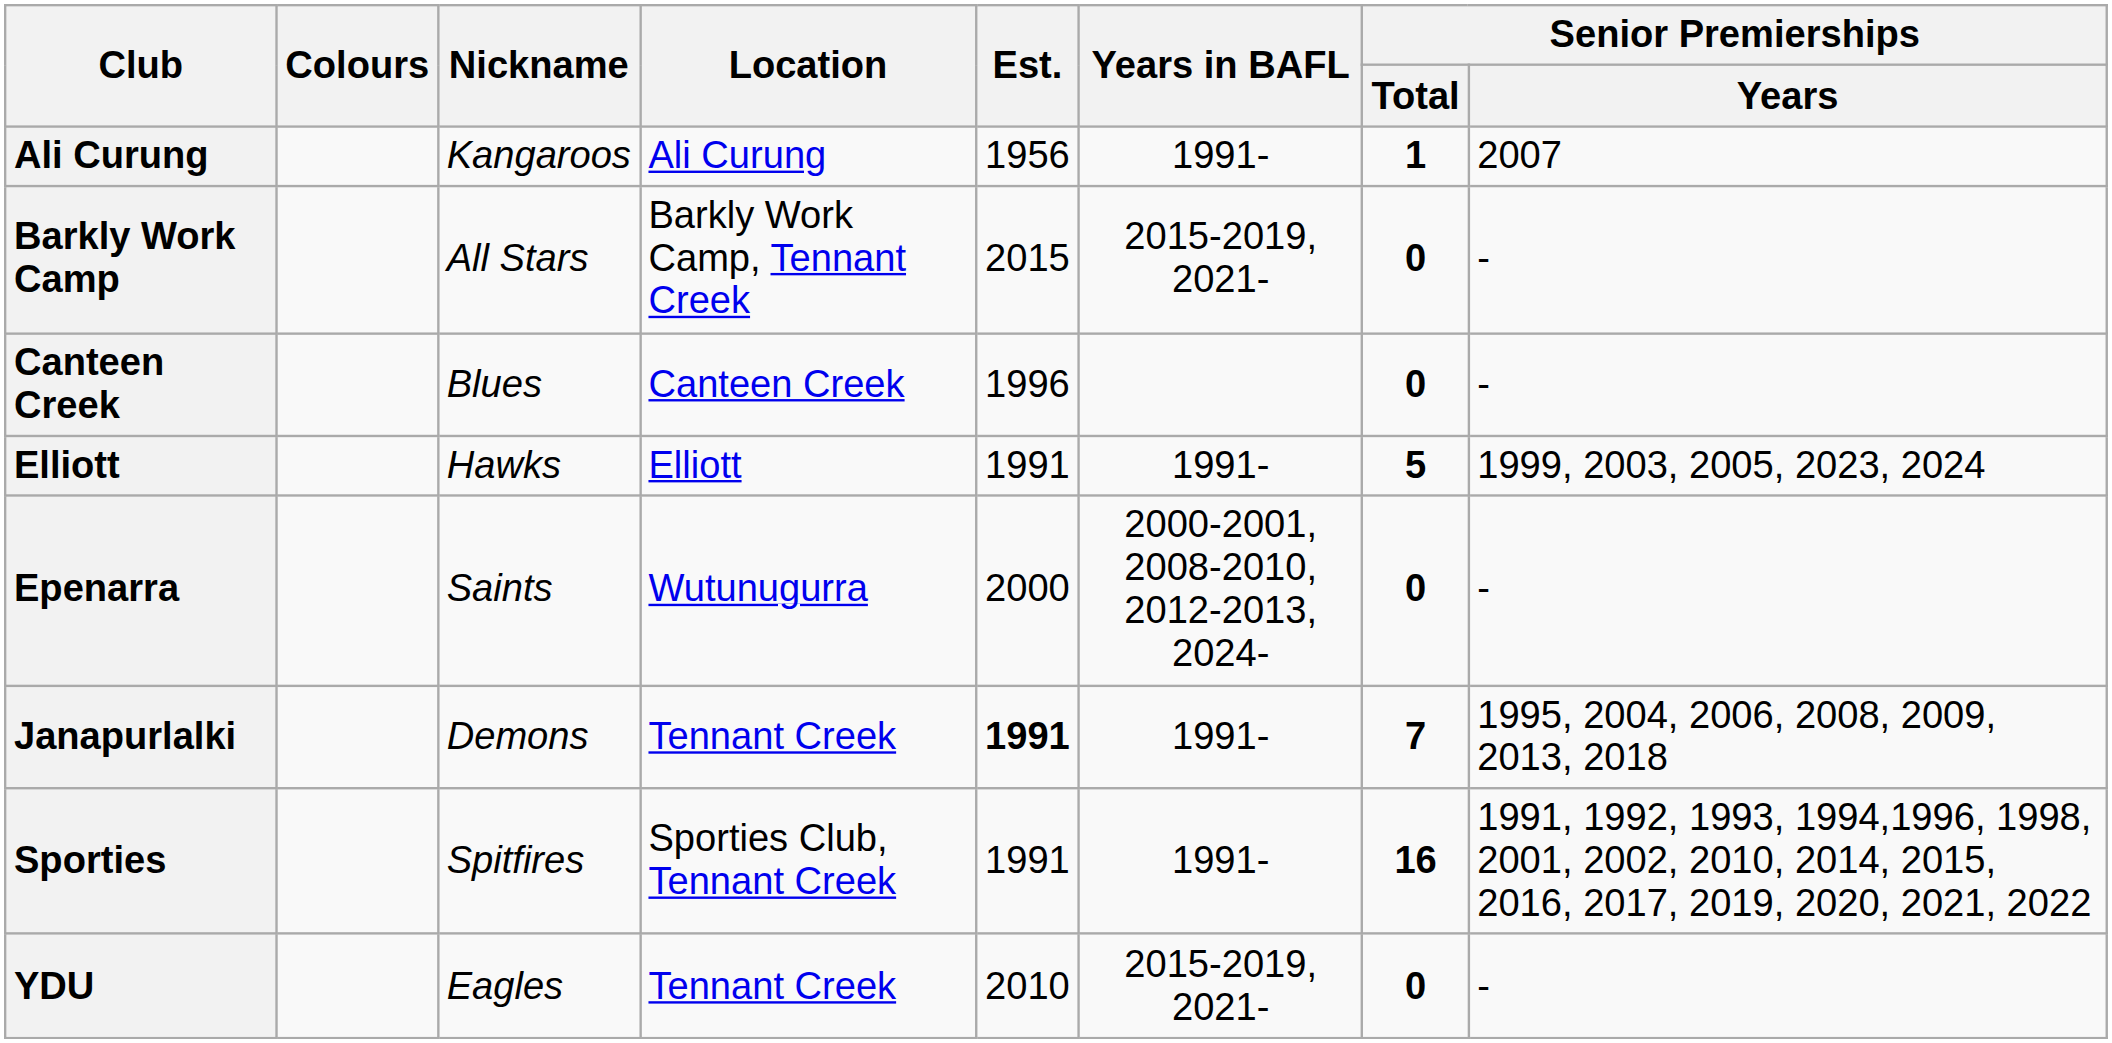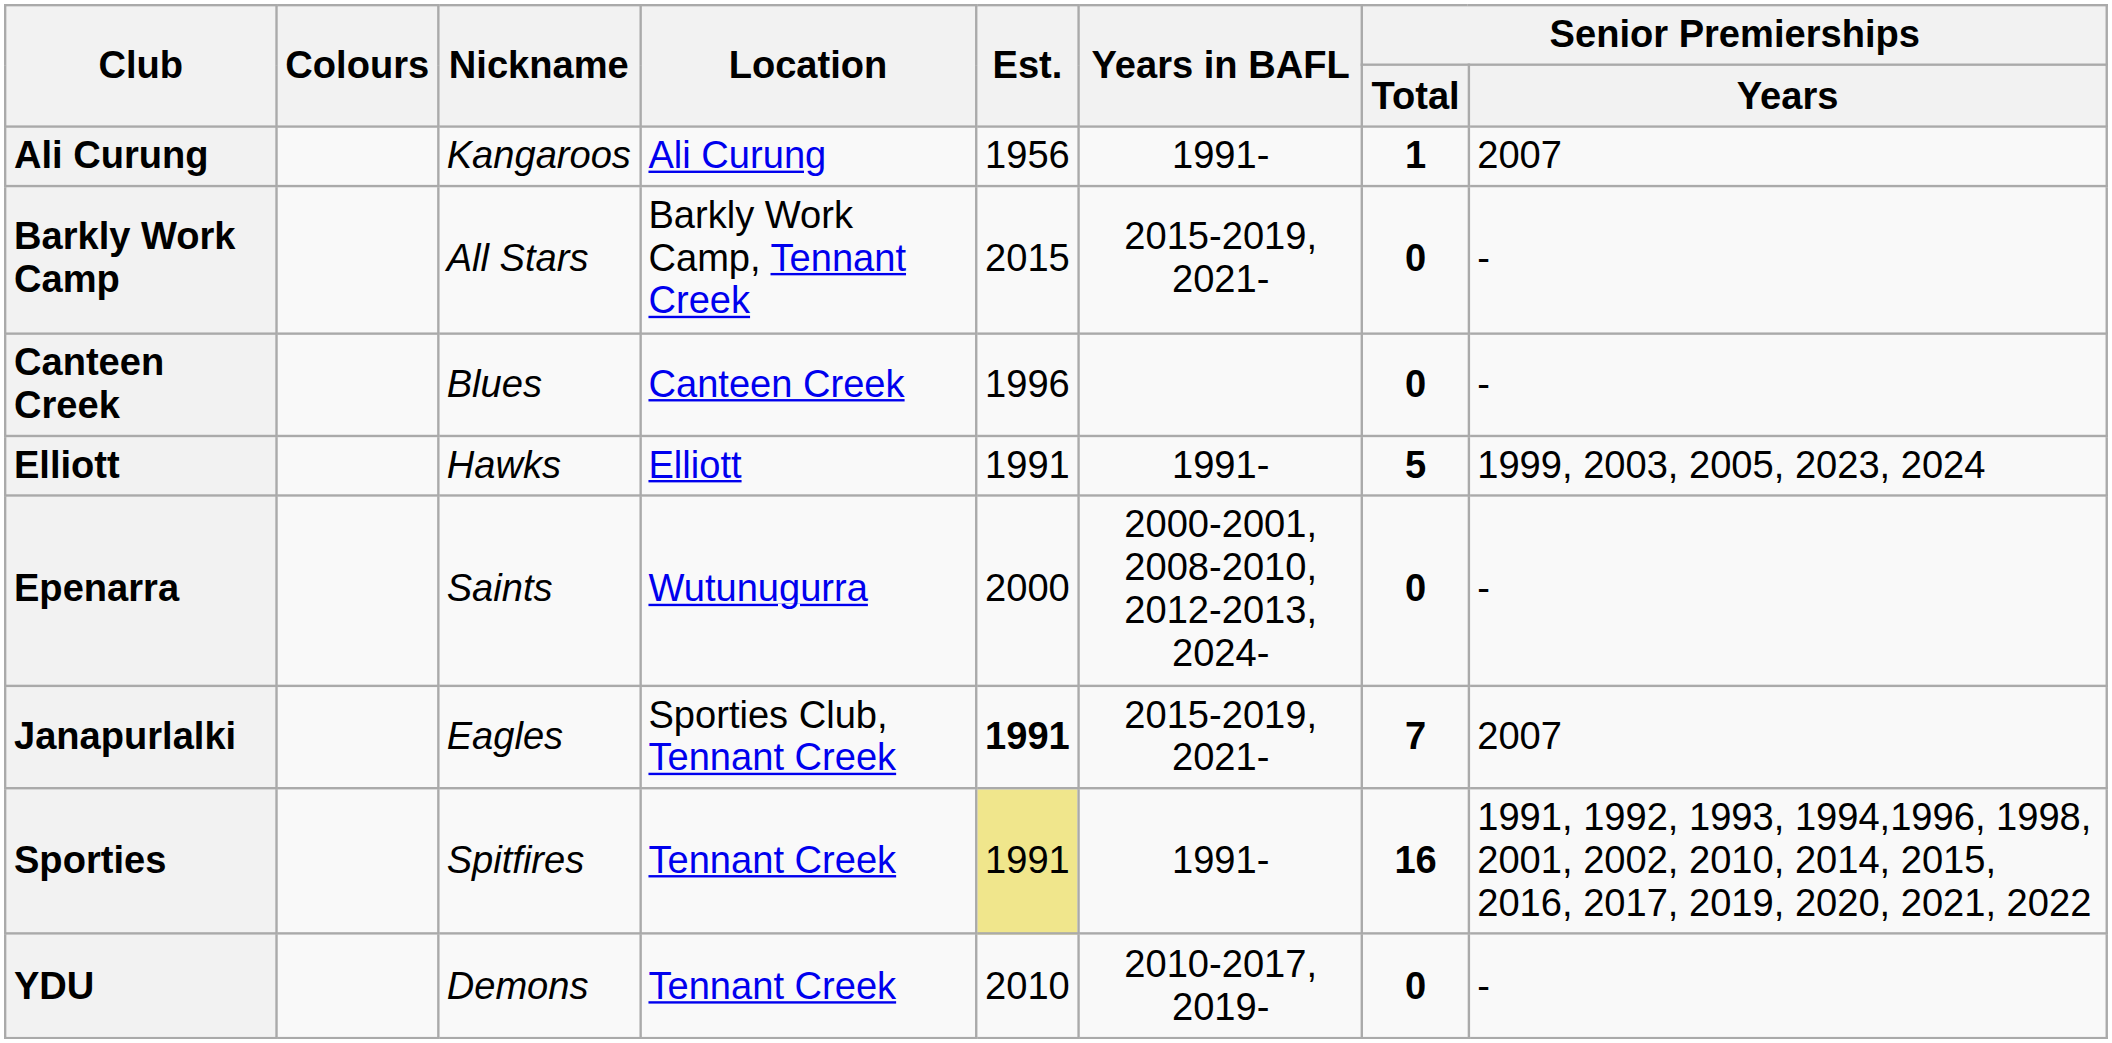 <table class="wikitable sortable" style="text-align:center; width:100%">
 <tr>
 <th rowspan="2">Club</th>
 <th rowspan="2">Colours</th>
 <th rowspan="2">Nickname</th>
 <th rowspan="2">Location</th>
 <th rowspan="2">Est.</th>
 <th rowspan="2">Years in BAFL</th>
 <th colspan="2">Senior Premierships</th>
 </tr>
 <tr>
 <th>Total</th>
 <th>Years</th>
 </tr>
 <tr>
 <th style="text-align:left">Ali Curung</th>
 <td></td>
 <td align="left"><em>Kangaroos</em></td>
 <td align="left"><a href='#'>Ali Curung</a></td>
 <td>1956</td>
 <td>1991-</td>
 <td><strong>1</strong></td>
 <td align="left">2007</td>
 </tr>
 <tr>
 <th style="text-align:left">Barkly Work Camp</th>
 <td></td>
 <td align="left"><em>All Stars</em></td>
 <td align="left">Barkly Work Camp, <a href='#'>Tennant Creek</a></td>
 <td>2015</td>
 <td>2015-2019, 2021-</td>
 <td><strong>0</strong></td>
 <td align="left">-</td>
 </tr>
 <tr>
 <th style="text-align:left">Canteen Creek</th>
 <td></td>
 <td align="left"><em>Blues</em></td>
 <td align="left"><a href='#'>Canteen Creek</a></td>
 <td>1996</td>
 <td></td>
 <td><strong>0</strong></td>
 <td align="left">-</td>
 </tr>
 <tr>
 <th style="text-align:left">Elliott</th>
 <td></td>
 <td align="left"><em>Hawks</em></td>
 <td align="left"><a href='#'>Elliott</a></td>
 <td>1991</td>
 <td>1991-</td>
 <td><strong>5</strong></td>
 <td align="left">1999, 2003, 2005, 2023, 2024</td>
 </tr>
 <tr>
 <th style="text-align:left">Epenarra</th>
 <td></td>
 <td align="left"><em>Saints</em></td>
 <td align="left"><a href='#'>Wutunugurra</a></td>
 <td>2000</td>
 <td>2000-2001, 2008-2010, 2012-2013, 2024-</td>
 <td><strong>0</strong></td>
 <td align="left">-</td>
 </tr>
 <tr>
 <th style="text-align:left">Janapurlalki</th>
 <td></td>
-<td align="left"><em>Demons</em></td>
-<td align="left"><a href='#'>Tennant Creek</a></td>
+<td align="left"><em>Eagles</em></td>
+<td align="left">Sporties Club, <a href='#'>Tennant Creek</a></td>
 <td><strong>1991</strong></td>
-<td>1991-</td>
+<td>2015-2019, 2021-</td>
 <td><strong>7</strong></td>
-<td align="left">1995, 2004, 2006, 2008, 2009, 2013, 2018</td>
+<td align="left">2007</td>
 </tr>
 <tr>
 <th style="text-align:left">Sporties</th>
 <td></td>
 <td align="left"><em>Spitfires</em></td>
-<td align="left">Sporties Club, <a href='#'>Tennant Creek</a></td>
-<td>1991</td>
+<td align="left"><a href='#'>Tennant Creek</a></td>
+<td style="background: khaki;">1991</td>
 <td>1991-</td>
 <td><strong>16</strong></td>
 <td align="left">1991, 1992, 1993, 1994,1996, 1998, 2001, 2002, 2010, 2014, 2015, 2016, 2017, 2019, 2020, 2021, 2022</td>
 </tr>
 <tr>
 <th style="text-align:left">YDU</th>
 <td></td>
-<td align="left"><em>Eagles</em></td>
+<td align="left"><em>Demons</em></td>
 <td align="left"><a href='#'>Tennant Creek</a></td>
 <td>2010</td>
-<td>2015-2019, 2021-</td>
+<td>2010-2017, 2019-</td>
 <td><strong>0</strong></td>
 <td align="left">-</td>
 </tr>
 </table>
